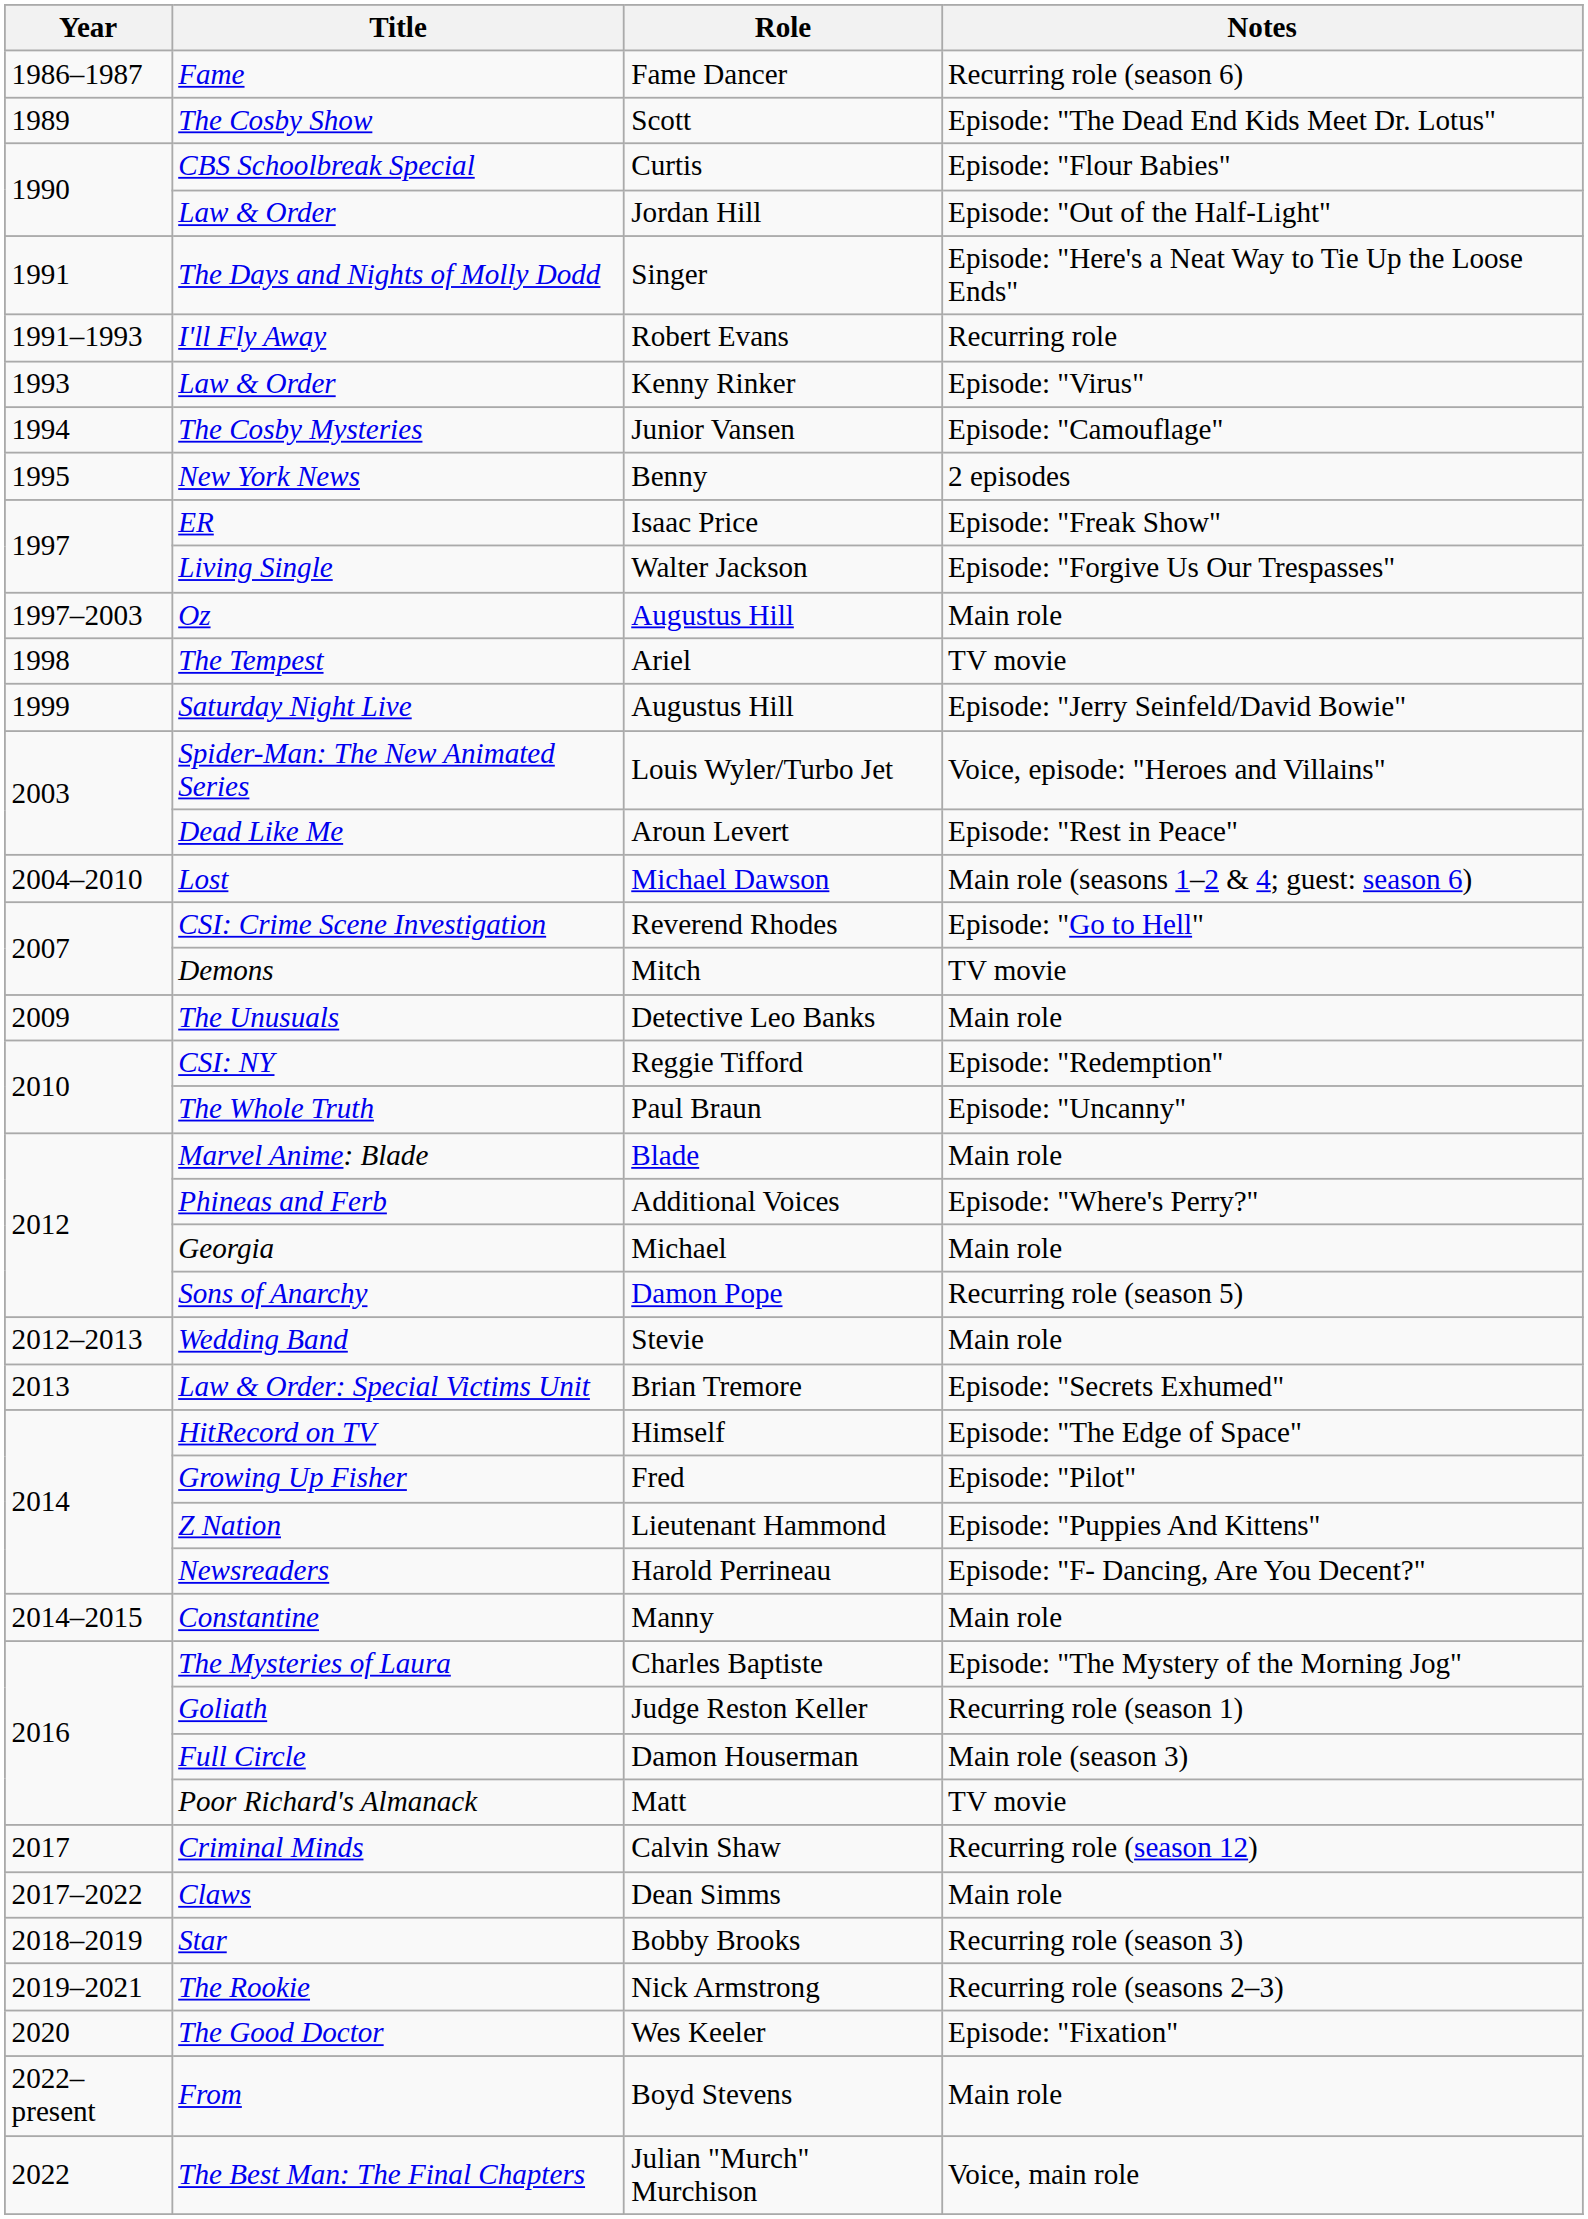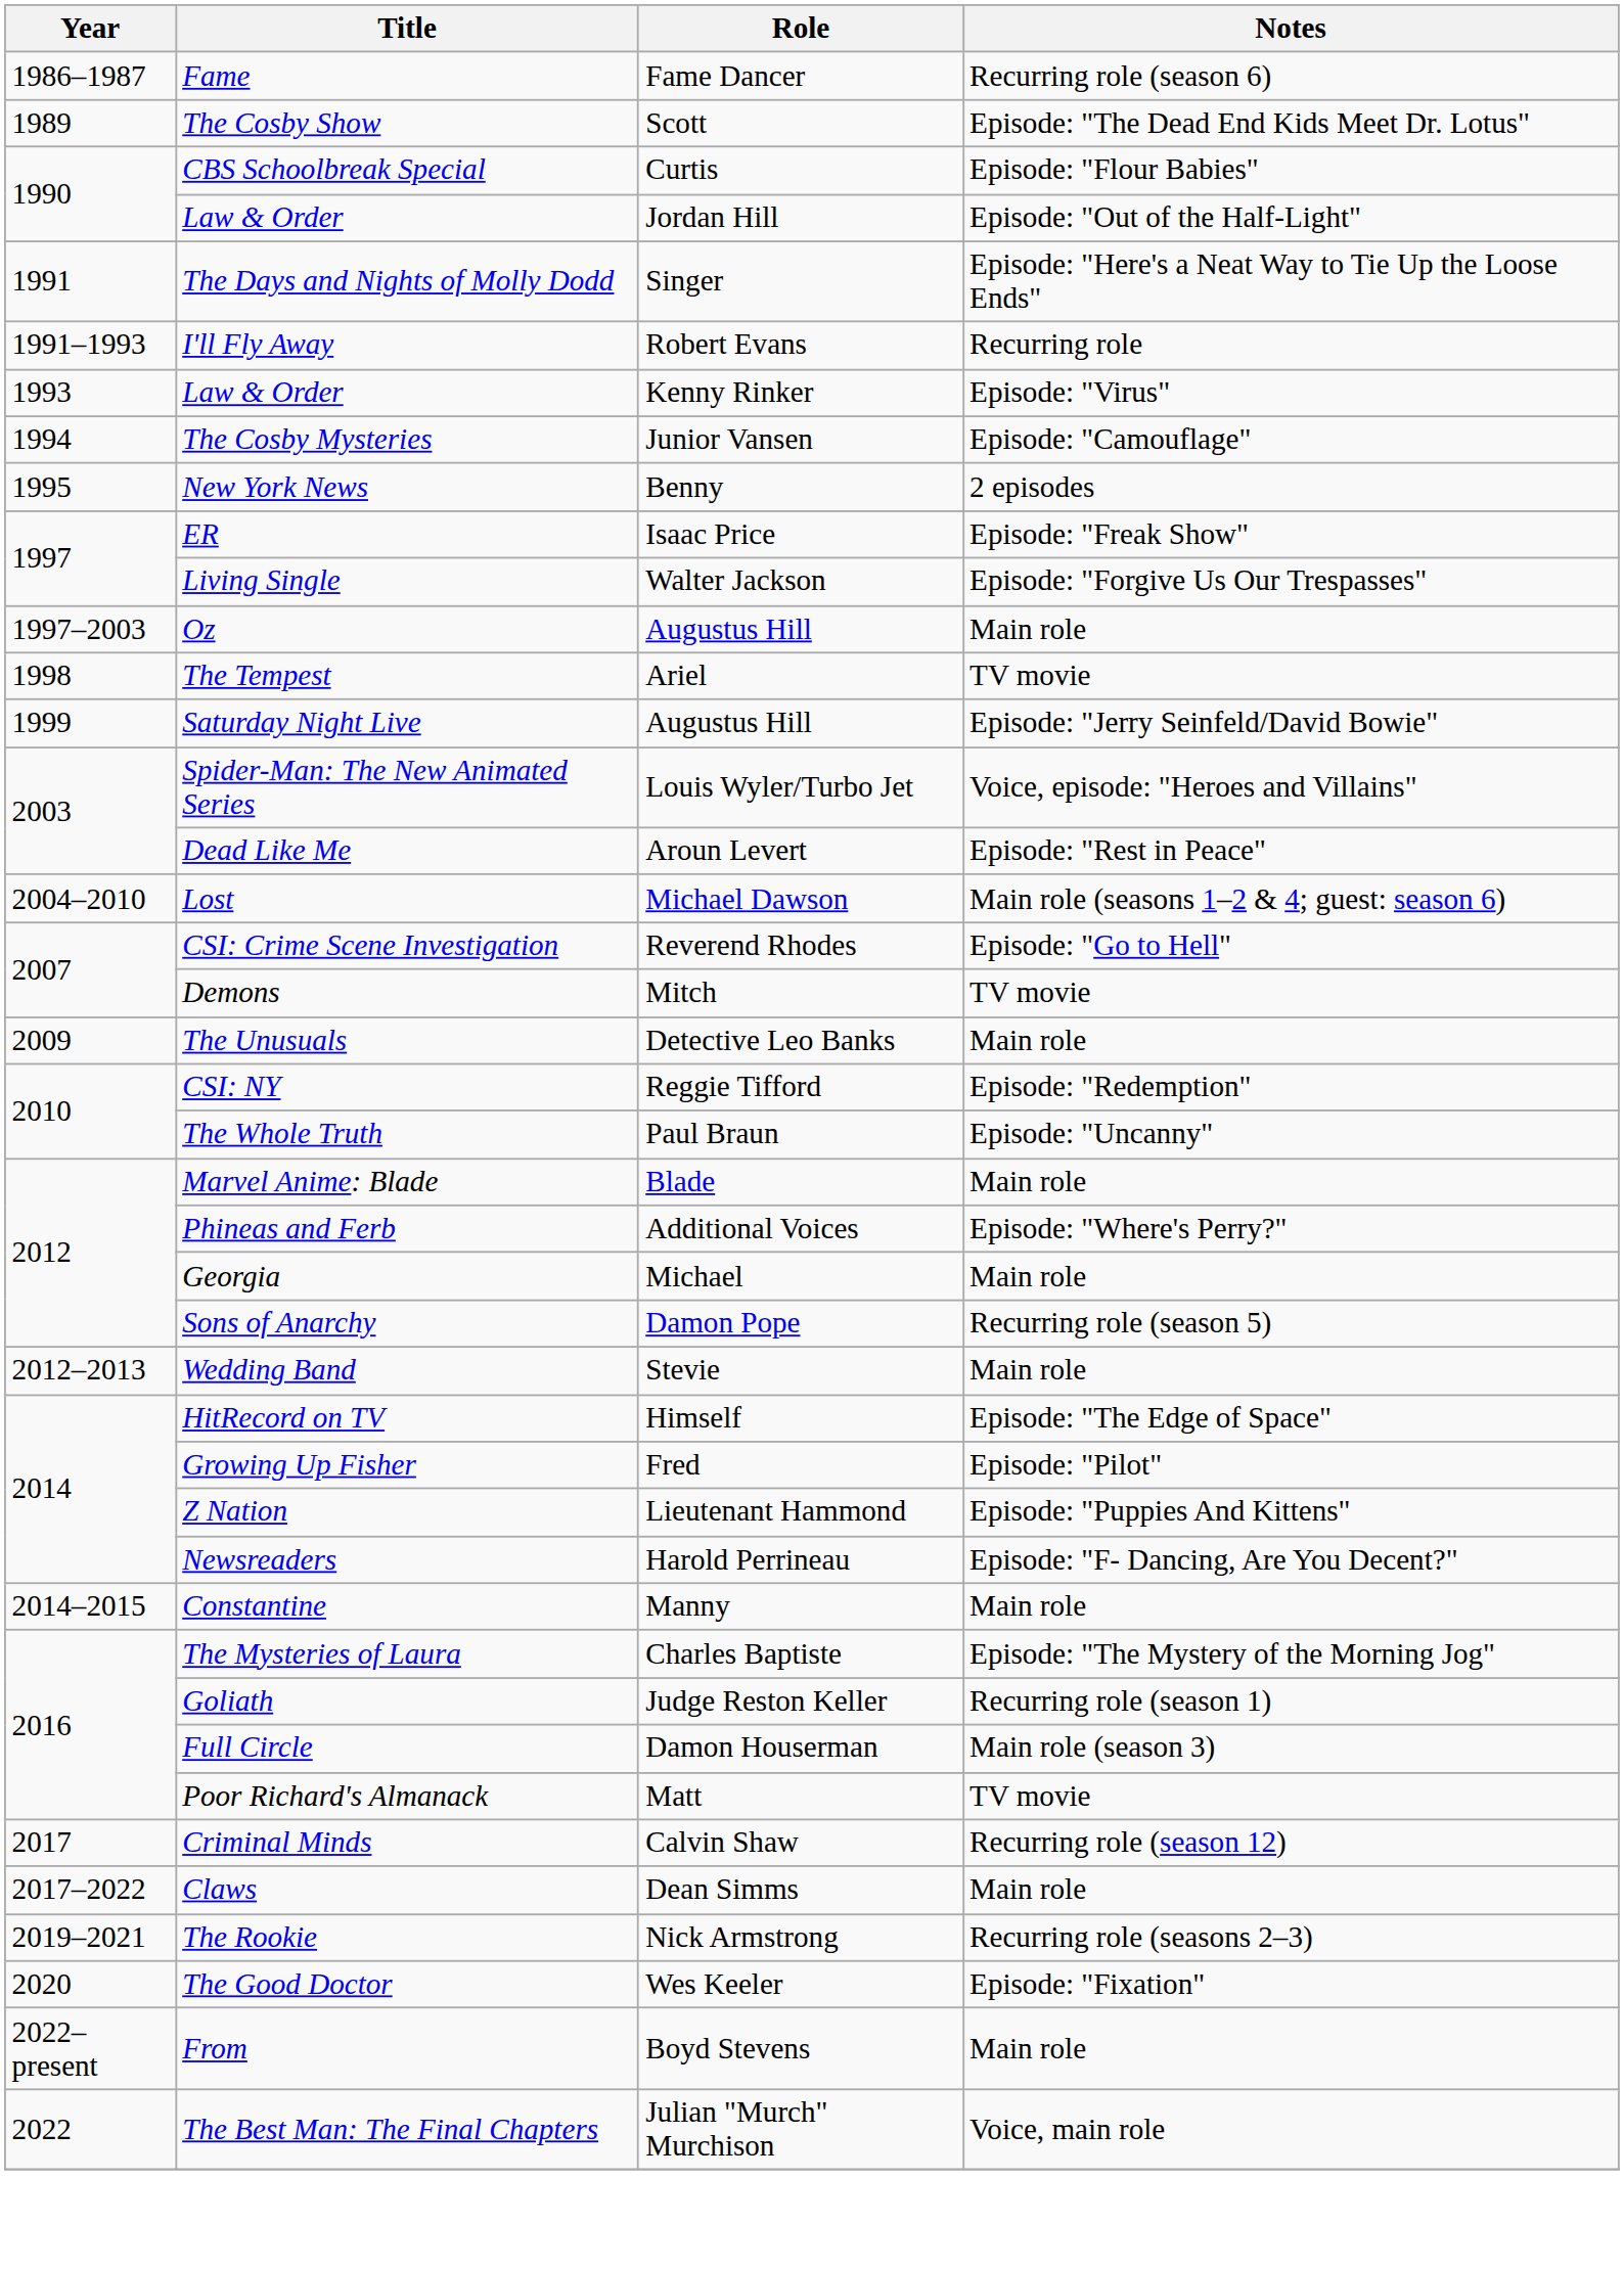 <table class="wikitable sortable">
 <tr>
 <th>Year</th>
 <th>Title</th>
 <th>Role</th>
 <th class="unsortable">Notes</th>
 </tr>
 <tr>
 <td>1986–1987</td>
 <td><em><a href='#'>Fame</a></em></td>
 <td>Fame Dancer</td>
 <td>Recurring role (season 6)</td>
 </tr>
 <tr>
 <td>1989</td>
 <td><em><a href='#'>The Cosby Show</a></em></td>
 <td>Scott</td>
 <td>Episode: "The Dead End Kids Meet Dr. Lotus"</td>
 </tr>
 <tr>
 <td rowspan=2>1990</td>
 <td><em><a href='#'>CBS Schoolbreak Special</a></em></td>
 <td>Curtis</td>
 <td>Episode: "Flour Babies"</td>
 </tr>
 <tr>
 <td><em><a href='#'>Law & Order</a></em></td>
 <td>Jordan Hill</td>
 <td>Episode: "Out of the Half-Light"</td>
 </tr>
 <tr>
 <td>1991</td>
 <td><em><a href='#'>The Days and Nights of Molly Dodd</a></em></td>
 <td>Singer</td>
 <td>Episode: "Here's a Neat Way to Tie Up the Loose Ends"</td>
 </tr>
 <tr>
 <td>1991–1993</td>
 <td><em><a href='#'>I'll Fly Away</a></em></td>
 <td>Robert Evans</td>
 <td>Recurring role</td>
 </tr>
 <tr>
 <td>1993</td>
 <td><em><a href='#'>Law & Order</a></em></td>
 <td>Kenny Rinker</td>
 <td>Episode: "Virus"</td>
 </tr>
 <tr>
 <td>1994</td>
 <td><em><a href='#'>The Cosby Mysteries</a></em></td>
 <td>Junior Vansen</td>
 <td>Episode: "Camouflage"</td>
 </tr>
 <tr>
 <td>1995</td>
 <td><em><a href='#'>New York News</a></em></td>
 <td>Benny</td>
 <td>2 episodes</td>
 </tr>
 <tr>
 <td rowspan="2">1997</td>
 <td><em><a href='#'>ER</a></em></td>
 <td>Isaac Price</td>
 <td>Episode: "Freak Show"</td>
 </tr>
 <tr>
 <td><em><a href='#'>Living Single</a></em></td>
 <td>Walter Jackson</td>
 <td>Episode: "Forgive Us Our Trespasses"</td>
 </tr>
 <tr>
 <td>1997–2003</td>
 <td><em><a href='#'>Oz</a></em></td>
 <td><a href='#'>Augustus Hill</a></td>
 <td>Main role</td>
 </tr>
 <tr>
 <td>1998</td>
 <td><em><a href='#'>The Tempest</a></em></td>
 <td>Ariel</td>
 <td>TV movie</td>
 </tr>
 <tr>
 <td>1999</td>
 <td><em><a href='#'>Saturday Night Live</a></em></td>
 <td>Augustus Hill</td>
 <td>Episode: "Jerry Seinfeld/David Bowie"</td>
 </tr>
 <tr>
 <td rowspan="2">2003</td>
 <td><em><a href='#'>Spider-Man: The New Animated Series</a></em></td>
 <td>Louis Wyler/Turbo Jet</td>
 <td>Voice, episode: "Heroes and Villains"</td>
 </tr>
 <tr>
 <td><em><a href='#'>Dead Like Me</a></em></td>
 <td>Aroun Levert</td>
 <td>Episode: "Rest in Peace"</td>
 </tr>
 <tr>
 <td>2004–2010</td>
 <td><em><a href='#'>Lost</a></em></td>
 <td><a href='#'>Michael Dawson</a></td>
 <td>Main role (seasons <a href='#'>1</a>–<a href='#'>2</a> & <a href='#'>4</a>; guest: <a href='#'>season 6</a>)</td>
 </tr>
 <tr>
 <td rowspan="2">2007</td>
 <td><em><a href='#'>CSI: Crime Scene Investigation</a></em></td>
 <td>Reverend Rhodes</td>
 <td>Episode: "<a href='#'>Go to Hell</a>"</td>
 </tr>
 <tr>
 <td><em>Demons</em></td>
 <td>Mitch</td>
 <td>TV movie</td>
 </tr>
 <tr>
 <td>2009</td>
 <td><em><a href='#'>The Unusuals</a></em></td>
 <td>Detective Leo Banks</td>
 <td>Main role</td>
 </tr>
 <tr>
 <td rowspan="2">2010</td>
 <td><em><a href='#'>CSI: NY</a></em></td>
 <td>Reggie Tifford</td>
 <td>Episode: "Redemption"</td>
 </tr>
 <tr>
 <td><em><a href='#'>The Whole Truth</a></em></td>
 <td>Paul Braun</td>
 <td>Episode: "Uncanny"</td>
 </tr>
 <tr>
 <td rowspan="4">2012</td>
 <td><em><a href='#'>Marvel Anime</a>: Blade</em></td>
 <td><a href='#'>Blade</a></td>
 <td>Main role</td>
 </tr>
 <tr>
 <td><em><a href='#'>Phineas and Ferb</a></em></td>
 <td>Additional Voices</td>
 <td>Episode: "Where's Perry?"</td>
 </tr>
 <tr>
 <td><em>Georgia</em></td>
 <td>Michael</td>
 <td>Main role</td>
 </tr>
 <tr>
 <td><em><a href='#'>Sons of Anarchy</a></em></td>
 <td><a href='#'>Damon Pope</a></td>
 <td>Recurring role (season 5)</td>
 </tr>
 <tr>
 <td>2012–2013</td>
 <td><em><a href='#'>Wedding Band</a></em></td>
 <td>Stevie</td>
 <td>Main role</td>
 </tr>
 <tr>
-<td>2013</td>
-<td><em><a href='#'>Law & Order: Special Victims Unit</a></em></td>
-<td>Brian Tremore</td>
-<td>Episode: "Secrets Exhumed"</td>
-</tr>
-<tr>
 <td rowspan="4">2014</td>
 <td><em><a href='#'>HitRecord on TV</a></em></td>
 <td>Himself</td>
 <td>Episode: "The Edge of Space"</td>
 </tr>
 <tr>
 <td><em><a href='#'>Growing Up Fisher</a></em></td>
 <td>Fred</td>
 <td>Episode: "Pilot"</td>
 </tr>
 <tr>
 <td><em><a href='#'>Z Nation</a></em></td>
 <td>Lieutenant Hammond</td>
 <td>Episode: "Puppies And Kittens"</td>
 </tr>
 <tr>
 <td><em><a href='#'>Newsreaders</a></em></td>
 <td>Harold Perrineau</td>
 <td>Episode: "F- Dancing, Are You Decent?"</td>
 </tr>
 <tr>
 <td>2014–2015</td>
 <td><em><a href='#'>Constantine</a></em></td>
 <td>Manny</td>
 <td>Main role</td>
 </tr>
 <tr>
 <td rowspan="4">2016</td>
 <td><em><a href='#'>The Mysteries of Laura</a></em></td>
 <td>Charles Baptiste</td>
 <td>Episode: "The Mystery of the Morning Jog"</td>
 </tr>
 <tr>
 <td><em><a href='#'>Goliath</a></em></td>
 <td>Judge Reston Keller</td>
 <td>Recurring role (season 1)</td>
 </tr>
 <tr>
 <td><em><a href='#'>Full Circle</a></em></td>
 <td>Damon Houserman</td>
 <td>Main role (season 3)</td>
 </tr>
 <tr>
 <td><em>Poor Richard's Almanack</em></td>
 <td>Matt</td>
 <td>TV movie</td>
 </tr>
 <tr>
 <td>2017</td>
 <td><em><a href='#'>Criminal Minds</a></em></td>
 <td>Calvin Shaw</td>
 <td>Recurring role (<a href='#'>season 12</a>)</td>
 </tr>
 <tr>
 <td>2017–2022</td>
 <td><em><a href='#'>Claws</a></em></td>
 <td>Dean Simms</td>
 <td>Main role</td>
 </tr>
 <tr>
-<td>2018–2019</td>
-<td><em><a href='#'>Star</a></em></td>
-<td>Bobby Brooks</td>
-<td>Recurring role (season 3)</td>
-</tr>
-<tr>
 <td>2019–2021</td>
 <td><em><a href='#'>The Rookie</a></em></td>
 <td>Nick Armstrong</td>
 <td>Recurring role (seasons 2–3)</td>
 </tr>
 <tr>
 <td>2020</td>
 <td><em><a href='#'>The Good Doctor</a></em></td>
 <td>Wes Keeler</td>
 <td>Episode: "Fixation"</td>
 </tr>
 <tr>
 <td>2022–present</td>
 <td><em><a href='#'>From</a></em></td>
 <td>Boyd Stevens</td>
 <td>Main role</td>
 </tr>
 <tr>
 <td>2022</td>
 <td><em><a href='#'>The Best Man: The Final Chapters</a></em></td>
 <td>Julian "Murch" Murchison</td>
 <td>Voice, main role</td>
 </tr>
 <tr>
 </tr>
 </table>
